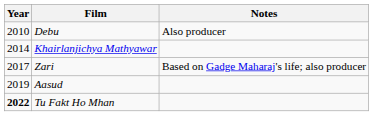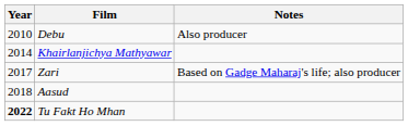 <table class="wikitable">
 <tr>
 <th>Year</th>
 <th>Film</th>
 <th>Notes</th>
 </tr>
 <tr>
 <td>2010</td>
 <td><em>Debu</em></td>
 <td>Also producer</td>
 </tr>
 <tr>
 <td>2014</td>
 <td><em><a href='#'>Khairlanjichya Mathyawar</a></em></td>
 <td></td>
 </tr>
 <tr>
 <td>2017</td>
 <td><em>Zari</em></td>
 <td>Based on <a href='#'>Gadge Maharaj</a>'s life; also producer</td>
 </tr>
 <tr>
-<td>2019</td>
+<td>2018</td>
 <td><em>Aasud</em></td>
 <td></td>
 </tr>
 <tr>
 <td><strong>2022</strong></td>
 <td><em>Tu Fakt Ho Mhan</em></td>
 <td></td>
 </tr>
 </table>
